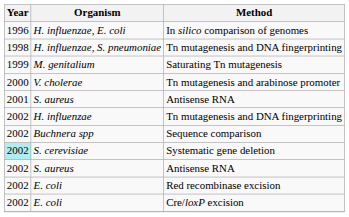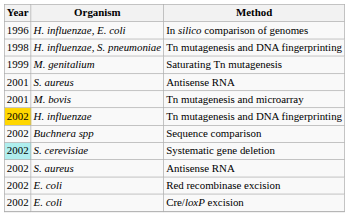 <table class="wikitable sortable">
 <tr>
 <th>Year</th>
 <th>Organism</th>
 <th>Method</th>
 </tr>
 <tr>
 <td>1996</td>
 <td><em>H. influenzae, E. coli</em></td>
 <td>In <em>silico</em> comparison of genomes</td>
 </tr>
 <tr>
 <td>1998</td>
 <td><em>H. influenzae, S. pneumoniae</em></td>
 <td>Tn mutagenesis and DNA fingerprinting</td>
 </tr>
 <tr>
 <td>1999</td>
 <td><em>M. genitalium</em></td>
 <td>Saturating Tn mutagenesis</td>
 </tr>
 <tr>
-<td>2000</td>
-<td><em>V. cholerae</em></td>
-<td>Tn mutagenesis and arabinose promoter</td>
-</tr>
-<tr>
 <td>2001</td>
 <td><em>S. aureus</em></td>
 <td>Antisense RNA</td>
 </tr>
 <tr>
-<td>2002</td>
+<td>2001</td>
+<td><em>M. bovis</em></td>
+<td>Tn mutagenesis and microarray</td>
+</tr>
+<tr>
+<td style="background: gold;">2002</td>
 <td><em>H. influenzae</em></td>
 <td>Tn mutagenesis and DNA fingerprinting</td>
 </tr>
 <tr>
 <td>2002</td>
 <td><em>Buchnera spp</em></td>
 <td>Sequence comparison</td>
 </tr>
 <tr>
 <td style="background: paleturquoise;">2002</td>
 <td><em>S. cerevisiae</em></td>
 <td>Systematic gene deletion</td>
 </tr>
 <tr>
 <td>2002</td>
 <td><em>S. aureus</em></td>
 <td>Antisense RNA</td>
 </tr>
 <tr>
 <td>2002</td>
 <td><em>E. coli</em></td>
 <td>Red recombinase excision</td>
 </tr>
 <tr>
 <td>2002</td>
 <td><em>E. coli</em></td>
 <td>Cre/<em>loxP</em> excision</td>
 </tr>
 <tr>
 </tr>
 </table>
